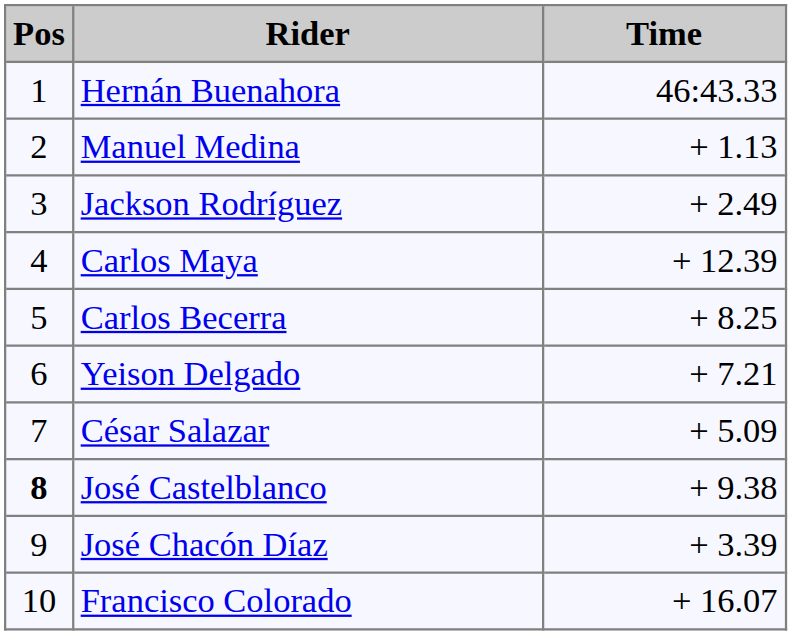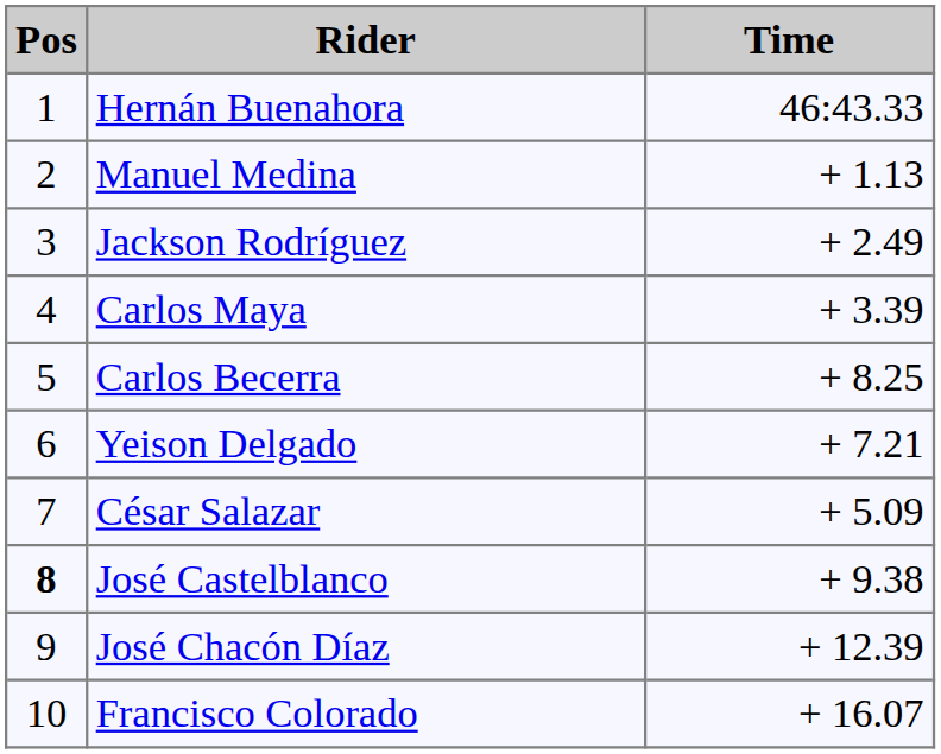 <table bgcolor="#f7f8ff" cellpadding="3" cellspacing="0" border="1" style="font-size: 95%; border: gray solid 1px; border-collapse: collapse;">
 <tr bgcolor="#CCCCCC">
 <td align="center" width="20"><strong>Pos</strong></td>
 <td align="center" width="200"><strong>Rider</strong></td>
 <td align="center" width="100"><strong>Time</strong></td>
 </tr>
 <tr valign=top>
 <td align=center>1</td>
 <td> <a href='#'>Hernán Buenahora</a></td>
 <td align=right>46:43.33</td>
 </tr>
 <tr valign=top>
 <td align=center>2</td>
 <td> <a href='#'>Manuel Medina</a></td>
 <td align=right>+ 1.13</td>
 </tr>
 <tr valign=top>
 <td align=center>3</td>
 <td> <a href='#'>Jackson Rodríguez</a></td>
 <td align=right>+ 2.49</td>
 </tr>
 <tr valign=top>
 <td align=center>4</td>
 <td> <a href='#'>Carlos Maya</a></td>
-<td align=right>+ 12.39</td>
+<td align=right>+ 3.39</td>
 </tr>
 <tr valign=top>
 <td align=center>5</td>
 <td> <a href='#'>Carlos Becerra</a></td>
 <td align=right>+ 8.25</td>
 </tr>
 <tr valign=top>
 <td align=center>6</td>
 <td> <a href='#'>Yeison Delgado</a></td>
 <td align=right>+ 7.21</td>
 </tr>
 <tr valign=top>
 <td align=center>7</td>
 <td> <a href='#'>César Salazar</a></td>
 <td align=right>+ 5.09</td>
 </tr>
 <tr valign=top>
 <td align=center><strong>8</strong></td>
 <td> <a href='#'>José Castelblanco</a></td>
 <td align=right>+ 9.38</td>
 </tr>
 <tr valign=top>
 <td align=center>9</td>
 <td> <a href='#'>José Chacón Díaz</a></td>
-<td align=right>+ 3.39</td>
+<td align=right>+ 12.39</td>
 </tr>
 <tr valign=top>
 <td align=center>10</td>
 <td> <a href='#'>Francisco Colorado</a></td>
 <td align=right>+ 16.07</td>
 </tr>
 </table>
